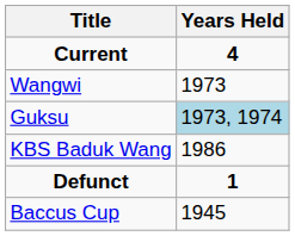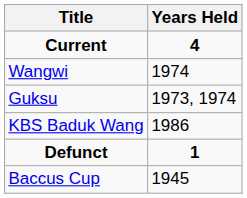 <table class="wikitable">
 <tr>
 <th>Title</th>
 <th>Years Held</th>
 </tr>
 <tr>
 <td align="center"><strong>Current</strong></td>
 <td align="center"><strong>4</strong></td>
 </tr>
 <tr>
 <td> <a href='#'>Wangwi</a></td>
-<td>1973</td>
+<td>1974</td>
 </tr>
 <tr>
 <td> <a href='#'>Guksu</a></td>
-<td style="background: lightblue;">1973, 1974</td>
+<td>1973, 1974</td>
 </tr>
 <tr>
 <td> <a href='#'>KBS Baduk Wang</a></td>
 <td>1986</td>
 </tr>
 <tr>
 <td align="center"><strong>Defunct</strong></td>
 <td align="center"><strong>1</strong></td>
 </tr>
 <tr>
 <td> <a href='#'>Baccus Cup</a></td>
 <td>1945</td>
 </tr>
 </table>
